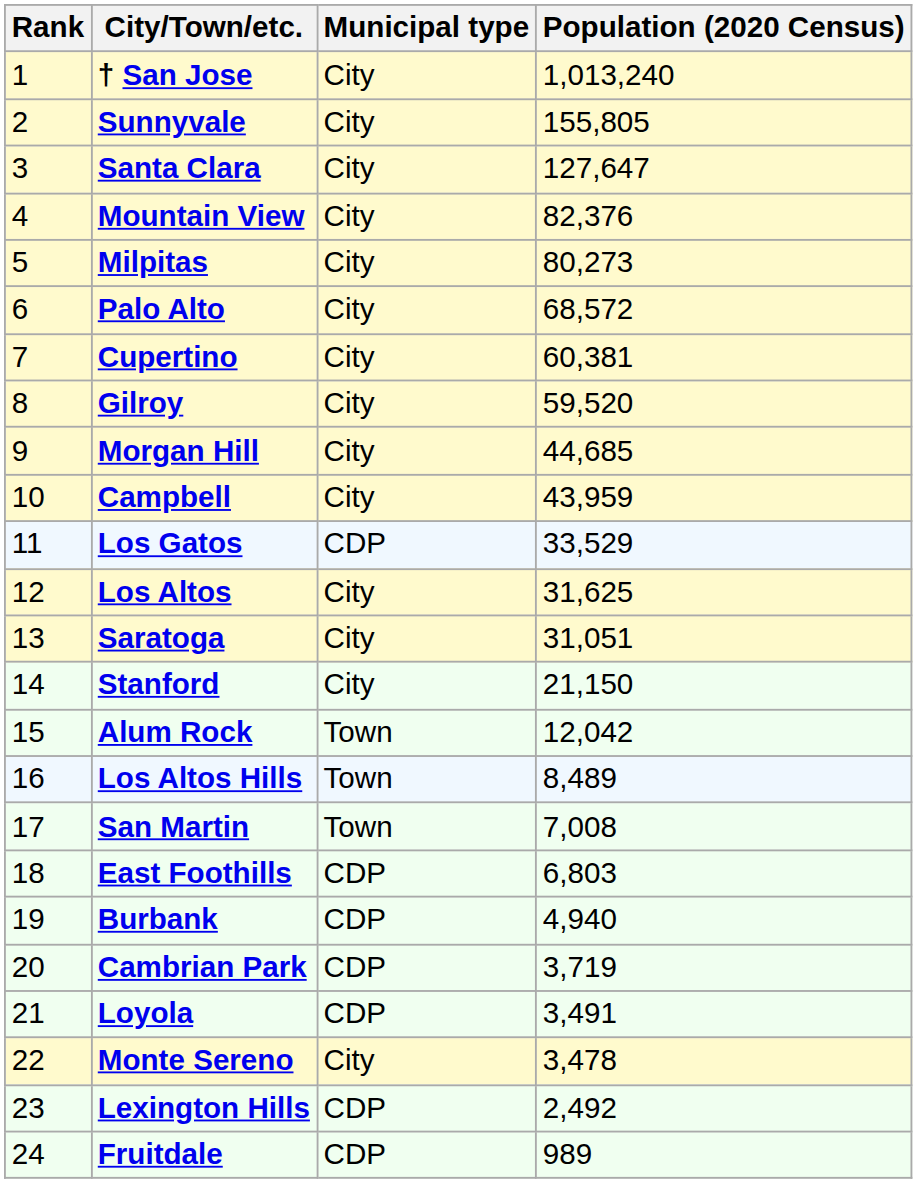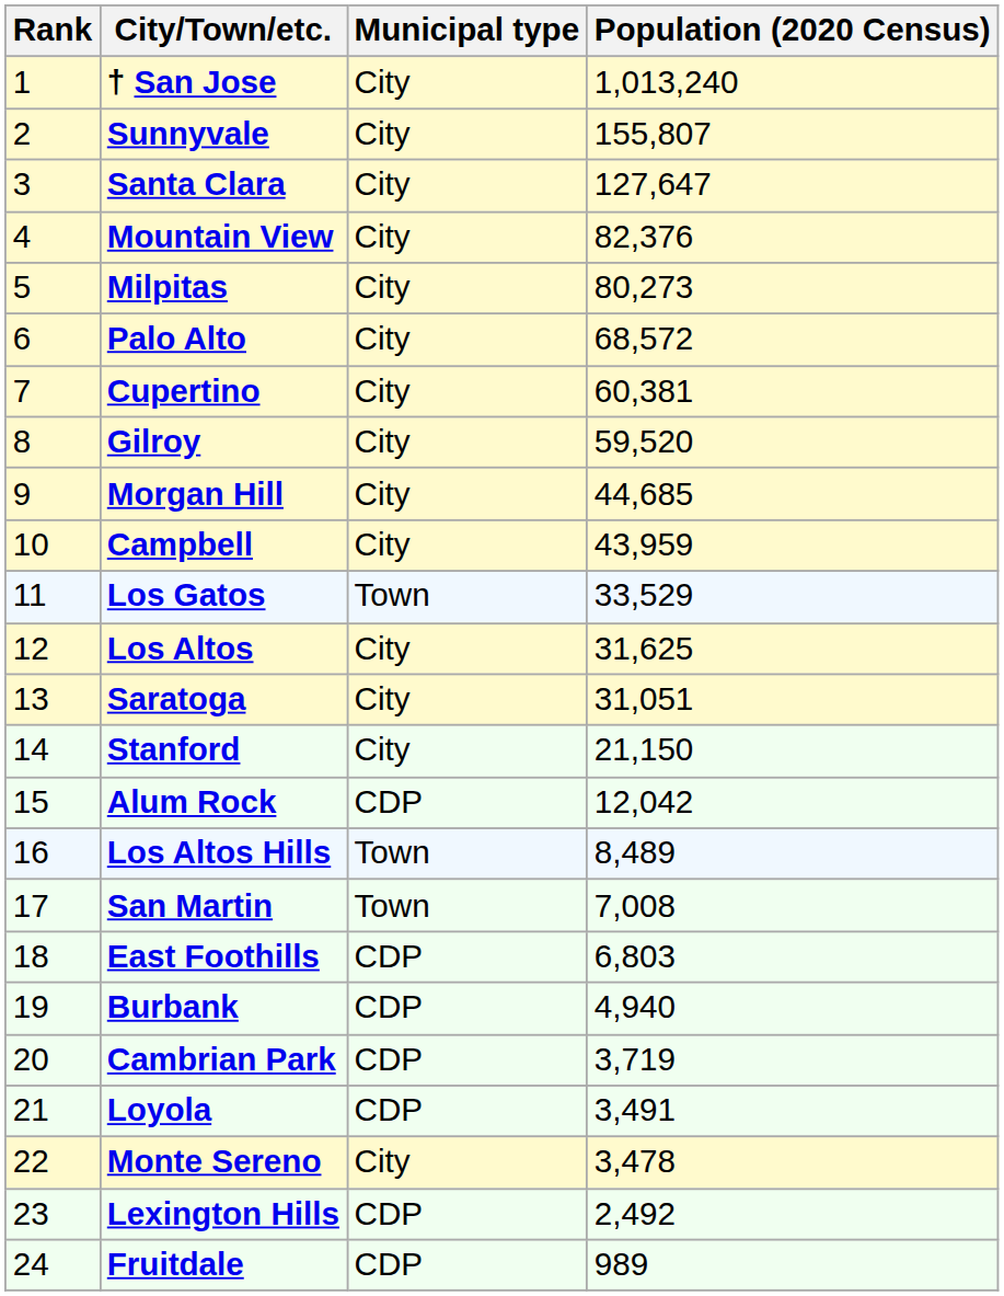 <table class="wikitable sortable">
 <tr>
 <th>Rank</th>
 <th>City/Town/etc.</th>
 <th>Municipal type</th>
 <th>Population (2020 Census)</th>
 </tr>
 <tr style="background-color:#FFFACD;">
 <td>1</td>
 <td><strong>†</strong> <strong><a href='#'>San Jose</a></strong></td>
 <td>City</td>
 <td>1,013,240</td>
 </tr>
 <tr style="background-color:#FFFACD;">
 <td>2</td>
 <td><strong><a href='#'>Sunnyvale</a></strong></td>
 <td>City</td>
-<td>155,805</td>
+<td>155,807</td>
 </tr>
 <tr style="background-color:#FFFACD;">
 <td>3</td>
 <td><strong><a href='#'>Santa Clara</a></strong></td>
 <td>City</td>
 <td>127,647</td>
 </tr>
 <tr style="background-color:#FFFACD;">
 <td>4</td>
 <td><strong><a href='#'>Mountain View</a></strong></td>
 <td>City</td>
 <td>82,376</td>
 </tr>
 <tr style="background-color:#FFFACD;">
 <td>5</td>
 <td><strong><a href='#'>Milpitas</a></strong></td>
 <td>City</td>
 <td>80,273</td>
 </tr>
 <tr style="background-color:#FFFACD;">
 <td>6</td>
 <td><strong><a href='#'>Palo Alto</a></strong></td>
 <td>City</td>
 <td>68,572</td>
 </tr>
 <tr style="background-color:#FFFACD;">
 <td>7</td>
 <td><strong><a href='#'>Cupertino</a></strong></td>
 <td>City</td>
 <td>60,381</td>
 </tr>
 <tr style="background-color:#FFFACD;">
 <td>8</td>
 <td><strong><a href='#'>Gilroy</a></strong></td>
 <td>City</td>
 <td>59,520</td>
 </tr>
 <tr style="background-color:#FFFACD;">
 <td>9</td>
 <td><strong><a href='#'>Morgan Hill</a></strong></td>
 <td>City</td>
 <td>44,685</td>
 </tr>
 <tr style="background-color:#FFFACD;">
 <td>10</td>
 <td><strong><a href='#'>Campbell</a></strong></td>
 <td>City</td>
 <td>43,959</td>
 </tr>
 <tr style="background-color:#F0F8FF;">
 <td>11</td>
 <td><strong><a href='#'>Los Gatos</a></strong></td>
-<td>CDP</td>
+<td>Town</td>
 <td>33,529</td>
 </tr>
 <tr style="background-color:#FFFACD;">
 <td>12</td>
 <td><strong><a href='#'>Los Altos</a></strong></td>
 <td>City</td>
 <td>31,625</td>
 </tr>
 <tr style="background-color:#FFFACD;">
 <td>13</td>
 <td><strong><a href='#'>Saratoga</a></strong></td>
 <td>City</td>
 <td>31,051</td>
 </tr>
 <tr style="background-color:#F0FFF0;">
 <td>14</td>
 <td><strong><a href='#'>Stanford</a></strong></td>
 <td>City</td>
 <td>21,150</td>
 </tr>
 <tr style="background-color:#F0FFF0;">
 <td>15</td>
 <td><strong><a href='#'>Alum Rock</a></strong></td>
-<td>Town</td>
+<td>CDP</td>
 <td>12,042</td>
 </tr>
 <tr style="background-color:#F0F8FF;">
 <td>16</td>
 <td><strong><a href='#'>Los Altos Hills</a></strong></td>
 <td>Town</td>
 <td>8,489</td>
 </tr>
 <tr style="background-color:#F0FFF0;">
 <td>17</td>
 <td><strong><a href='#'>San Martin</a></strong></td>
 <td>Town</td>
 <td>7,008</td>
 </tr>
 <tr style="background-color:#F0FFF0;">
 <td>18</td>
 <td><strong><a href='#'>East Foothills</a></strong></td>
 <td>CDP</td>
 <td>6,803</td>
 </tr>
 <tr style="background-color:#F0FFF0;">
 <td>19</td>
 <td><strong><a href='#'>Burbank</a></strong></td>
 <td>CDP</td>
 <td>4,940</td>
 </tr>
 <tr style="background-color:#F0FFF0;">
 <td>20</td>
 <td><strong><a href='#'>Cambrian Park</a></strong></td>
 <td>CDP</td>
 <td>3,719</td>
 </tr>
 <tr style="background-color:#F0FFF0;">
 <td>21</td>
 <td><strong><a href='#'>Loyola</a></strong></td>
 <td>CDP</td>
 <td>3,491</td>
 </tr>
 <tr style="background-color:#FFFACD;">
 <td>22</td>
 <td><strong><a href='#'>Monte Sereno</a></strong></td>
 <td>City</td>
 <td>3,478</td>
 </tr>
 <tr style="background-color:#F0FFF0;">
 <td>23</td>
 <td><strong><a href='#'>Lexington Hills</a></strong></td>
 <td>CDP</td>
 <td>2,492</td>
 </tr>
 <tr style="background-color:#F0FFF0;">
 <td>24</td>
 <td><strong><a href='#'>Fruitdale</a></strong></td>
 <td>CDP</td>
 <td>989</td>
 </tr>
 </table>
